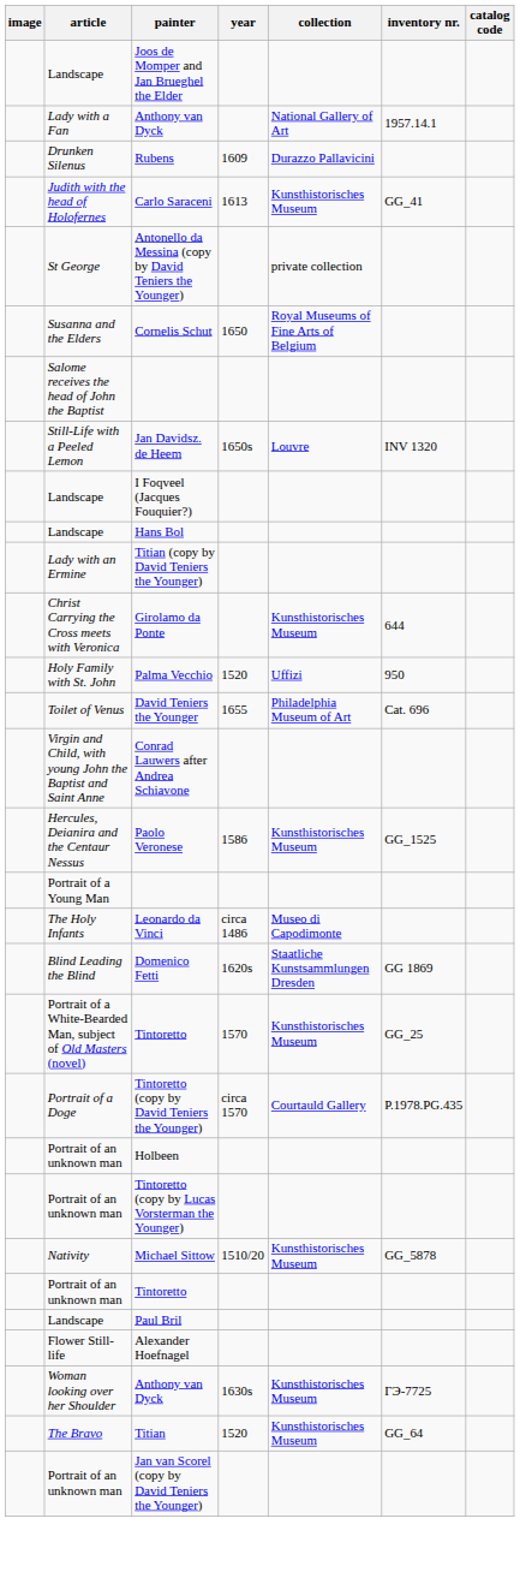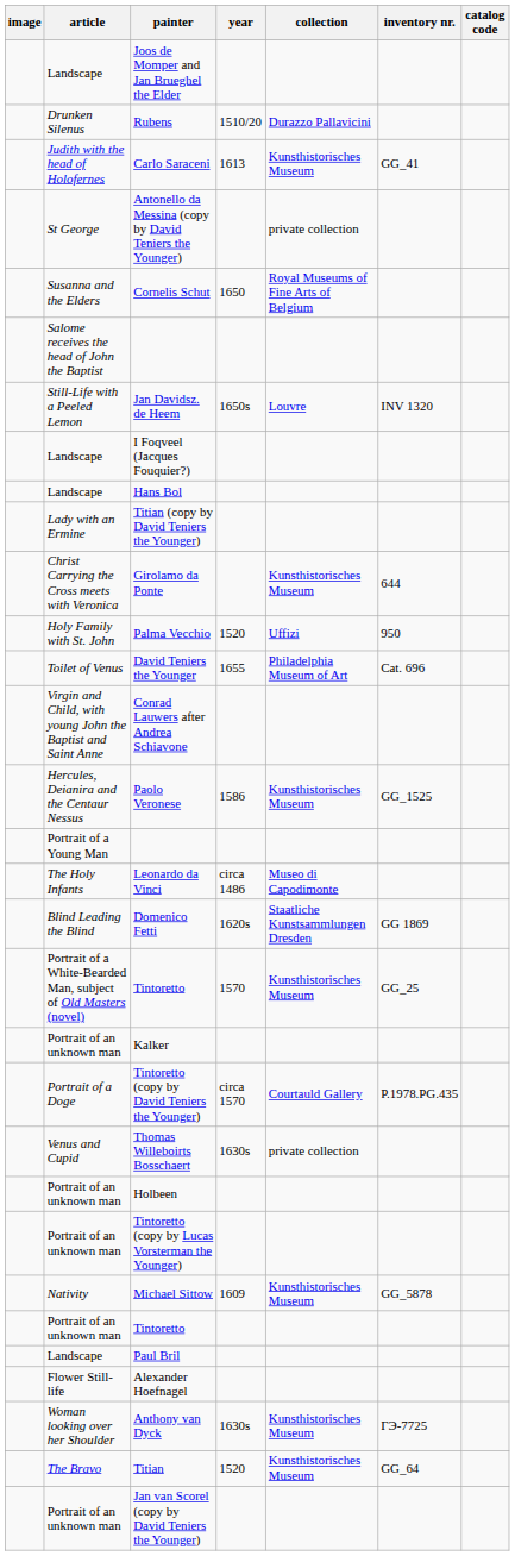 <table class='wikitable sortable' style='width:100%'>
 <tr>
 <th>image</th>
 <th>article</th>
 <th>painter</th>
 <th>year</th>
 <th>collection</th>
 <th>inventory nr.</th>
 <th>catalog code</th>
 </tr>
 <tr>
 <td></td>
 <td>Landscape</td>
 <td><a href='#'>Joos de Momper</a> and <a href='#'>Jan Brueghel the Elder</a></td>
 <td></td>
 <td></td>
 <td></td>
 <td></td>
 </tr>
 <tr>
 <td></td>
-<td><em>Lady with a Fan</em></td>
-<td><a href='#'>Anthony van Dyck</a></td>
-<td></td>
-<td><a href='#'>National Gallery of Art</a></td>
-<td>1957.14.1</td>
-<td></td>
-</tr>
-<tr>
-<td></td>
 <td><em>Drunken Silenus</em></td>
 <td><a href='#'>Rubens</a></td>
-<td>1609</td>
+<td>1510/20</td>
 <td><a href='#'>Durazzo Pallavicini</a></td>
 <td></td>
 <td></td>
 </tr>
 <tr>
 <td></td>
 <td><em><a href='#'>Judith with the head of Holofernes</a></em></td>
 <td><a href='#'>Carlo Saraceni</a></td>
 <td>1613</td>
 <td><a href='#'>Kunsthistorisches Museum</a></td>
 <td>GG_41</td>
 <td></td>
 </tr>
 <tr>
 <td></td>
 <td><em>St George</em></td>
 <td><a href='#'>Antonello da Messina</a> (copy by <a href='#'>David Teniers the Younger</a>)</td>
 <td></td>
 <td>private collection</td>
 <td></td>
 <td></td>
 </tr>
 <tr>
 <td></td>
 <td><em>Susanna and the Elders</em></td>
 <td><a href='#'>Cornelis Schut</a></td>
 <td>1650</td>
 <td><a href='#'>Royal Museums of Fine Arts of Belgium</a></td>
 <td></td>
 <td></td>
 </tr>
 <tr>
 <td></td>
 <td><em>Salome receives the head of John the Baptist</em></td>
 <td></td>
 <td></td>
 <td></td>
 <td></td>
 <td></td>
 </tr>
 <tr>
 <td></td>
 <td><em>Still-Life with a Peeled Lemon</em></td>
 <td><a href='#'>Jan Davidsz. de Heem</a></td>
 <td>1650s</td>
 <td><a href='#'>Louvre</a></td>
 <td>INV 1320</td>
 <td></td>
 </tr>
 <tr>
 <td></td>
 <td>Landscape</td>
 <td>I Foqveel (Jacques Fouquier?)</td>
 <td></td>
 <td></td>
 <td></td>
 </tr>
 <tr>
 <td></td>
 <td>Landscape</td>
 <td><a href='#'>Hans Bol</a></td>
 <td></td>
 <td></td>
 <td></td>
 <td></td>
 </tr>
 <tr>
 <td></td>
 <td><em>Lady with an Ermine</em></td>
 <td><a href='#'>Titian</a> (copy by <a href='#'>David Teniers the Younger</a>)</td>
 <td></td>
 <td></td>
 <td></td>
 <td></td>
 </tr>
 <tr>
 <td></td>
 <td><em>Christ Carrying the Cross meets with Veronica</em></td>
 <td><a href='#'>Girolamo da Ponte</a></td>
 <td></td>
 <td><a href='#'>Kunsthistorisches Museum</a></td>
 <td>644</td>
 <td></td>
 </tr>
 <tr>
 <td></td>
 <td><em>Holy Family with St. John</em></td>
 <td><a href='#'>Palma Vecchio</a></td>
 <td>1520</td>
 <td><a href='#'>Uffizi</a></td>
 <td>950</td>
 <td></td>
 </tr>
 <tr>
 <td></td>
 <td><em>Toilet of Venus</em></td>
 <td><a href='#'>David Teniers the Younger</a></td>
 <td>1655</td>
 <td><a href='#'>Philadelphia Museum of Art</a></td>
 <td>Cat. 696</td>
 <td></td>
 </tr>
 <tr>
 <td></td>
 <td><em>Virgin and Child, with young John the Baptist and Saint Anne</em></td>
 <td><a href='#'>Conrad Lauwers</a> after <a href='#'>Andrea Schiavone</a></td>
 <td></td>
 <td></td>
 <td></td>
 <td></td>
 </tr>
 <tr>
 <td></td>
 <td><em>Hercules, Deianira and the Centaur Nessus</em></td>
 <td><a href='#'>Paolo Veronese</a></td>
 <td>1586</td>
 <td><a href='#'>Kunsthistorisches Museum</a></td>
 <td>GG_1525</td>
 <td></td>
 </tr>
 <tr>
 <td></td>
 <td>Portrait of a Young Man</td>
 <td></td>
 <td></td>
 <td></td>
 <td></td>
 <td></td>
 </tr>
 <tr>
 <td></td>
 <td><em>The Holy Infants</em></td>
 <td><a href='#'>Leonardo da Vinci</a></td>
 <td>circa 1486</td>
 <td><a href='#'>Museo di Capodimonte</a></td>
 <td></td>
 <td></td>
 </tr>
 <tr>
 <td></td>
 <td><em>Blind Leading the Blind</em></td>
 <td><a href='#'>Domenico Fetti</a></td>
 <td>1620s</td>
 <td><a href='#'>Staatliche Kunstsammlungen Dresden</a></td>
 <td>GG 1869</td>
 <td></td>
 </tr>
 <tr>
 <td></td>
 <td>Portrait of a White-Bearded Man, subject of <a href='#'><em>Old Masters</em> (novel)</a></td>
 <td><a href='#'>Tintoretto</a></td>
 <td>1570</td>
 <td><a href='#'>Kunsthistorisches Museum</a></td>
 <td>GG_25</td>
 <td></td>
 </tr>
 <tr>
 <td></td>
+<td>Portrait of an unknown man</td>
+<td>Kalker</td>
+<td></td>
+<td></td>
+<td></td>
+<td></td>
+</tr>
+<tr>
+<td></td>
 <td><em>Portrait of a Doge</em></td>
 <td><a href='#'>Tintoretto</a> (copy by <a href='#'>David Teniers the Younger</a>)</td>
 <td>circa 1570</td>
 <td><a href='#'>Courtauld Gallery</a></td>
 <td>P.1978.PG.435</td>
+<td></td>
+</tr>
+<tr>
+<td></td>
+<td><em>Venus and Cupid</em></td>
+<td><a href='#'>Thomas Willeboirts Bosschaert</a></td>
+<td>1630s</td>
+<td>private collection</td>
+<td></td>
 <td></td>
 </tr>
 <tr>
 <td></td>
 <td>Portrait of an unknown man</td>
 <td>Holbeen</td>
 <td></td>
 <td></td>
 <td></td>
 <td></td>
 </tr>
 <tr>
 <td></td>
 <td>Portrait of an unknown man</td>
 <td><a href='#'>Tintoretto</a> (copy by <a href='#'>Lucas Vorsterman the Younger</a>)</td>
 <td></td>
 <td></td>
 <td></td>
 <td></td>
 </tr>
 <tr>
 <td></td>
 <td><em>Nativity</em></td>
 <td><a href='#'>Michael Sittow</a></td>
-<td>1510/20</td>
+<td>1609</td>
 <td><a href='#'>Kunsthistorisches Museum</a></td>
 <td>GG_5878</td>
 <td></td>
 </tr>
 <tr>
 <td></td>
 <td>Portrait of an unknown man</td>
 <td><a href='#'>Tintoretto</a></td>
 <td></td>
 <td></td>
 <td></td>
 <td></td>
 </tr>
 <tr>
 <td></td>
 <td>Landscape</td>
 <td><a href='#'>Paul Bril</a></td>
 <td></td>
 <td></td>
 <td></td>
 <td></td>
 </tr>
 <tr>
 <td></td>
 <td>Flower Still-life</td>
 <td>Alexander Hoefnagel</td>
 <td></td>
 <td></td>
 <td></td>
 <td></td>
 </tr>
 <tr>
 <td></td>
 <td><em>Woman looking over her Shoulder</em></td>
 <td><a href='#'>Anthony van Dyck</a></td>
 <td>1630s</td>
 <td><a href='#'>Kunsthistorisches Museum</a></td>
 <td>ГЭ-7725</td>
 <td></td>
 </tr>
 <tr>
 <td></td>
 <td><em><a href='#'>The Bravo</a></em></td>
 <td><a href='#'>Titian</a></td>
 <td>1520</td>
 <td><a href='#'>Kunsthistorisches Museum</a></td>
 <td>GG_64</td>
 <td></td>
 </tr>
 <tr>
 <td></td>
 <td>Portrait of an unknown man</td>
 <td><a href='#'>Jan van Scorel</a> (copy by <a href='#'>David Teniers the Younger</a>)</td>
 <td></td>
 <td></td>
 <td></td>
 <td></td>
 </tr>
 </table>
